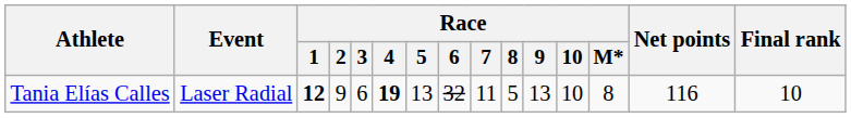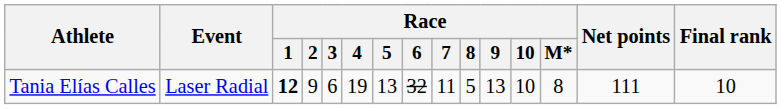 <table class="wikitable" style="font-size:90%">
 <tr>
 <th rowspan="2">Athlete</th>
 <th rowspan="2">Event</th>
 <th colspan=11>Race</th>
 <th rowspan=2>Net points</th>
 <th rowspan=2>Final rank</th>
 </tr>
 <tr style="font-size:95%">
 <th>1</th>
 <th>2</th>
 <th>3</th>
 <th>4</th>
 <th>5</th>
 <th>6</th>
 <th>7</th>
 <th>8</th>
 <th>9</th>
 <th>10</th>
 <th>M*</th>
 </tr>
 <tr align=center>
 <td align=left><a href='#'>Tania Elías Calles</a></td>
 <td align=left><a href='#'>Laser Radial</a></td>
 <td><strong>12</strong></td>
 <td>9</td>
 <td>6</td>
-<td><strong>19</strong></td>
+<td>19</td>
 <td>13</td>
 <td><s>32</s></td>
 <td>11</td>
 <td>5</td>
 <td>13</td>
 <td>10</td>
 <td>8</td>
-<td>116</td>
+<td>111</td>
 <td>10</td>
 </tr>
 </table>
